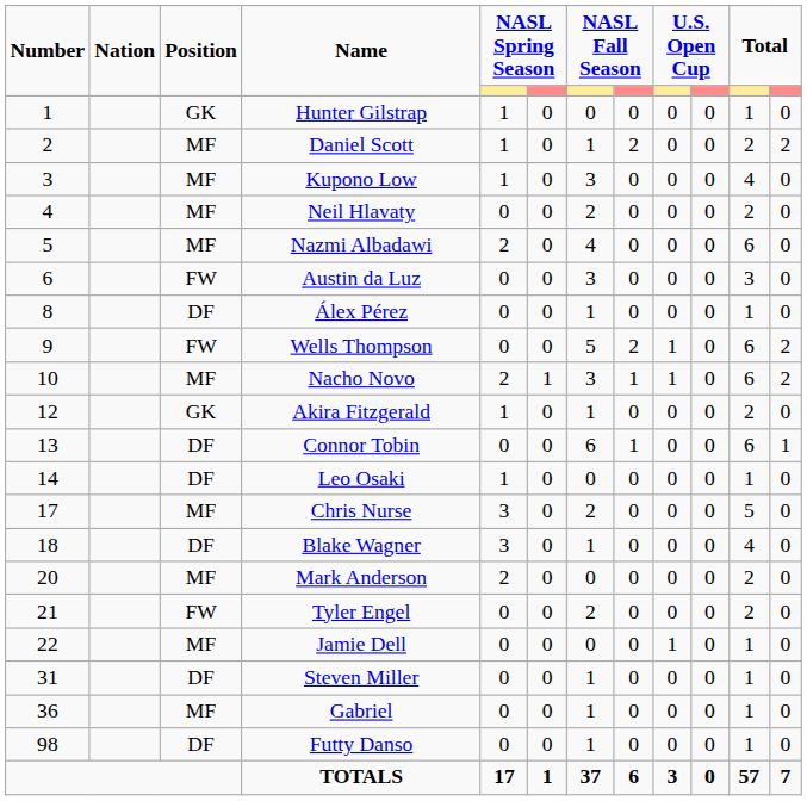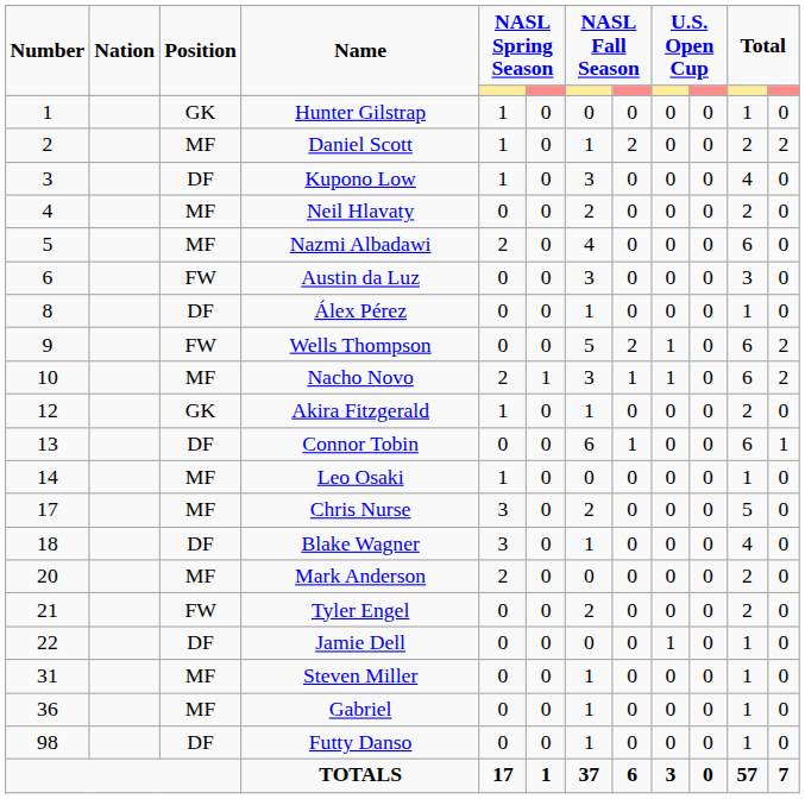 <table class="wikitable" style="font-size: 100%; text-align: center;">
 <tr>
 <td rowspan="2" width="10%" align="center"><strong>Number</strong></td>
 <td rowspan="2" width="5%" align="center"><strong>Nation</strong></td>
 <td rowspan="2" width="5%" align="center"><strong>Position</strong></td>
 <td rowspan="2" width="30%" align="center"><strong>Name</strong></td>
 <td colspan="2" align="center"><strong><a href='#'>NASL Spring Season</a></strong></td>
 <td colspan="2" align="center"><strong><a href='#'>NASL Fall Season</a></strong></td>
 <td colspan="2" align="center"><strong><a href='#'>U.S. Open Cup</a></strong></td>
 <td colspan="2" align="center"><strong>Total</strong></td>
 </tr>
 <tr>
 <th width=60 style="background: #FFEE99"></th>
 <th width=60 style="background: #FF8888"></th>
 <th width=60 style="background: #FFEE99"></th>
 <th width=60 style="background: #FF8888"></th>
 <th width=60 style="background: #FFEE99"></th>
 <th width=60 style="background: #FF8888"></th>
 <th width=60 style="background: #FFEE99"></th>
 <th width=60 style="background: #FF8888"></th>
 </tr>
 <tr>
 <td>1</td>
 <td></td>
 <td>GK</td>
 <td><a href='#'>Hunter Gilstrap</a></td>
 <td>1</td>
 <td>0</td>
 <td>0</td>
 <td>0</td>
 <td>0</td>
 <td>0</td>
 <td>1</td>
 <td>0</td>
 </tr>
 <tr>
 <td>2</td>
 <td></td>
 <td>MF</td>
 <td><a href='#'>Daniel Scott</a></td>
 <td>1</td>
 <td>0</td>
 <td>1</td>
 <td>2</td>
 <td>0</td>
 <td>0</td>
 <td>2</td>
 <td>2</td>
 </tr>
 <tr>
 <td>3</td>
 <td></td>
-<td>MF</td>
+<td>DF</td>
 <td><a href='#'>Kupono Low</a></td>
 <td>1</td>
 <td>0</td>
 <td>3</td>
 <td>0</td>
 <td>0</td>
 <td>0</td>
 <td>4</td>
 <td>0</td>
 </tr>
 <tr>
 <td>4</td>
 <td></td>
 <td>MF</td>
 <td><a href='#'>Neil Hlavaty</a></td>
 <td>0</td>
 <td>0</td>
 <td>2</td>
 <td>0</td>
 <td>0</td>
 <td>0</td>
 <td>2</td>
 <td>0</td>
 </tr>
 <tr>
 <td>5</td>
 <td></td>
 <td>MF</td>
 <td><a href='#'>Nazmi Albadawi</a></td>
 <td>2</td>
 <td>0</td>
 <td>4</td>
 <td>0</td>
 <td>0</td>
 <td>0</td>
 <td>6</td>
 <td>0</td>
 </tr>
 <tr>
 <td>6</td>
 <td></td>
 <td>FW</td>
 <td><a href='#'>Austin da Luz</a></td>
 <td>0</td>
 <td>0</td>
 <td>3</td>
 <td>0</td>
 <td>0</td>
 <td>0</td>
 <td>3</td>
 <td>0</td>
 </tr>
 <tr>
 <td>8</td>
 <td></td>
 <td>DF</td>
 <td><a href='#'>Álex Pérez</a></td>
 <td>0</td>
 <td>0</td>
 <td>1</td>
 <td>0</td>
 <td>0</td>
 <td>0</td>
 <td>1</td>
 <td>0</td>
 </tr>
 <tr>
 <td>9</td>
 <td></td>
 <td>FW</td>
 <td><a href='#'>Wells Thompson</a></td>
 <td>0</td>
 <td>0</td>
 <td>5</td>
 <td>2</td>
 <td>1</td>
 <td>0</td>
 <td>6</td>
 <td>2</td>
 </tr>
 <tr>
 <td>10</td>
 <td></td>
 <td>MF</td>
 <td><a href='#'>Nacho Novo</a></td>
 <td>2</td>
 <td>1</td>
 <td>3</td>
 <td>1</td>
 <td>1</td>
 <td>0</td>
 <td>6</td>
 <td>2</td>
 </tr>
 <tr>
 <td>12</td>
 <td></td>
 <td>GK</td>
 <td><a href='#'>Akira Fitzgerald</a></td>
 <td>1</td>
 <td>0</td>
 <td>1</td>
 <td>0</td>
 <td>0</td>
 <td>0</td>
 <td>2</td>
 <td>0</td>
 </tr>
 <tr>
 <td>13</td>
 <td></td>
 <td>DF</td>
 <td><a href='#'>Connor Tobin</a></td>
 <td>0</td>
 <td>0</td>
 <td>6</td>
 <td>1</td>
 <td>0</td>
 <td>0</td>
 <td>6</td>
 <td>1</td>
 </tr>
 <tr>
 <td>14</td>
 <td></td>
-<td>DF</td>
+<td>MF</td>
 <td><a href='#'>Leo Osaki</a></td>
 <td>1</td>
 <td>0</td>
 <td>0</td>
 <td>0</td>
 <td>0</td>
 <td>0</td>
 <td>1</td>
 <td>0</td>
 </tr>
 <tr>
 <td>17</td>
 <td></td>
 <td>MF</td>
 <td><a href='#'>Chris Nurse</a></td>
 <td>3</td>
 <td>0</td>
 <td>2</td>
 <td>0</td>
 <td>0</td>
 <td>0</td>
 <td>5</td>
 <td>0</td>
 </tr>
 <tr>
 <td>18</td>
 <td></td>
 <td>DF</td>
 <td><a href='#'>Blake Wagner</a></td>
 <td>3</td>
 <td>0</td>
 <td>1</td>
 <td>0</td>
 <td>0</td>
 <td>0</td>
 <td>4</td>
 <td>0</td>
 </tr>
 <tr>
 <td>20</td>
 <td></td>
 <td>MF</td>
 <td><a href='#'>Mark Anderson</a></td>
 <td>2</td>
 <td>0</td>
 <td>0</td>
 <td>0</td>
 <td>0</td>
 <td>0</td>
 <td>2</td>
 <td>0</td>
 </tr>
 <tr>
 <td>21</td>
 <td></td>
 <td>FW</td>
 <td><a href='#'>Tyler Engel</a></td>
 <td>0</td>
 <td>0</td>
 <td>2</td>
 <td>0</td>
 <td>0</td>
 <td>0</td>
 <td>2</td>
 <td>0</td>
 </tr>
 <tr>
 <td>22</td>
 <td></td>
-<td>MF</td>
+<td>DF</td>
 <td><a href='#'>Jamie Dell</a></td>
 <td>0</td>
 <td>0</td>
 <td>0</td>
 <td>0</td>
 <td>1</td>
 <td>0</td>
 <td>1</td>
 <td>0</td>
 </tr>
 <tr>
 <td>31</td>
 <td></td>
-<td>DF</td>
+<td>MF</td>
 <td><a href='#'>Steven Miller</a></td>
 <td>0</td>
 <td>0</td>
 <td>1</td>
 <td>0</td>
 <td>0</td>
 <td>0</td>
 <td>1</td>
 <td>0</td>
 </tr>
 <tr>
 <td>36</td>
 <td></td>
 <td>MF</td>
 <td><a href='#'>Gabriel</a></td>
 <td>0</td>
 <td>0</td>
 <td>1</td>
 <td>0</td>
 <td>0</td>
 <td>0</td>
 <td>1</td>
 <td>0</td>
 </tr>
 <tr>
 <td>98</td>
 <td></td>
 <td>DF</td>
 <td><a href='#'>Futty Danso</a></td>
 <td>0</td>
 <td>0</td>
 <td>1</td>
 <td>0</td>
 <td>0</td>
 <td>0</td>
 <td>1</td>
 <td>0</td>
 </tr>
 <tr>
 <td colspan="3"></td>
 <td><strong>TOTALS</strong></td>
 <td><strong>17</strong></td>
 <td><strong>1</strong></td>
 <td><strong>37</strong></td>
 <td><strong>6</strong></td>
 <td><strong>3</strong></td>
 <td><strong>0</strong></td>
 <td><strong>57</strong></td>
 <td><strong>7</strong></td>
 </tr>
 </table>
